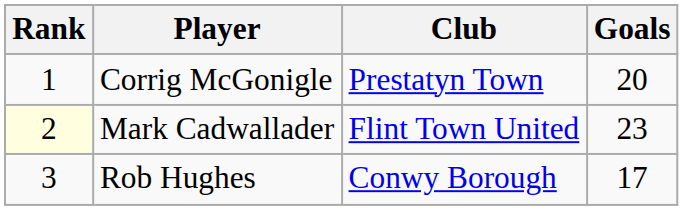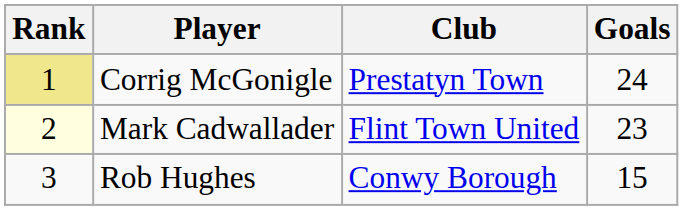 <table class="wikitable" style="text-align:center">
 <tr>
 <th>Rank</th>
 <th>Player</th>
 <th>Club</th>
 <th>Goals</th>
 </tr>
 <tr>
-<td>1</td>
+<td style="background: khaki;">1</td>
 <td align="left">Corrig McGonigle</td>
 <td align="left"><a href='#'>Prestatyn Town</a></td>
-<td>20</td>
+<td>24</td>
 </tr>
 <tr>
 <td style="background: lightyellow;">2</td>
 <td align="left">Mark Cadwallader</td>
 <td align="left"><a href='#'>Flint Town United</a></td>
 <td>23</td>
 </tr>
 <tr>
 <td>3</td>
 <td align="left">Rob Hughes</td>
 <td align="left"><a href='#'>Conwy Borough</a></td>
-<td>17</td>
+<td>15</td>
 </tr>
 </table>
